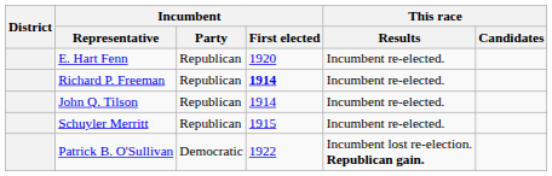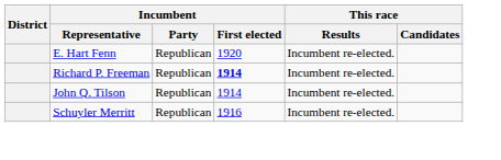 <table class=wikitable>
 <tr>
 <th rowspan=2>District</th>
 <th colspan=3>Incumbent</th>
 <th colspan=2>This race</th>
 </tr>
 <tr>
 <th>Representative</th>
 <th>Party</th>
 <th>First elected</th>
 <th>Results</th>
 <th>Candidates</th>
 </tr>
 <tr>
 <th></th>
 <td><a href='#'>E. Hart Fenn</a></td>
 <td>Republican</td>
 <td><a href='#'>1920</a></td>
 <td>Incumbent re-elected.</td>
 <td nowrap></td>
 </tr>
 <tr>
 <th></th>
 <td><a href='#'>Richard P. Freeman</a></td>
 <td>Republican</td>
 <td><strong><a href='#'>1914</a></strong></td>
 <td>Incumbent re-elected.</td>
 <td nowrap></td>
 </tr>
 <tr>
 <th></th>
 <td><a href='#'>John Q. Tilson</a></td>
 <td>Republican</td>
 <td><a href='#'>1914</a></td>
 <td>Incumbent re-elected.</td>
 <td nowrap></td>
 </tr>
 <tr>
 <th></th>
 <td><a href='#'>Schuyler Merritt</a></td>
 <td>Republican</td>
-<td><a href='#'>1915</a></td>
+<td><a href='#'>1916</a></td>
 <td>Incumbent re-elected.</td>
 <td nowrap></td>
 </tr>
-<tr>
-<th></th>
-<td><a href='#'>Patrick B. O'Sullivan</a></td>
-<td>Democratic</td>
-<td><a href='#'>1922</a></td>
-<td>Incumbent lost re-election.<br><strong>Republican gain.</strong></td>
-<td nowrap></td>
-</tr>
 </table>
